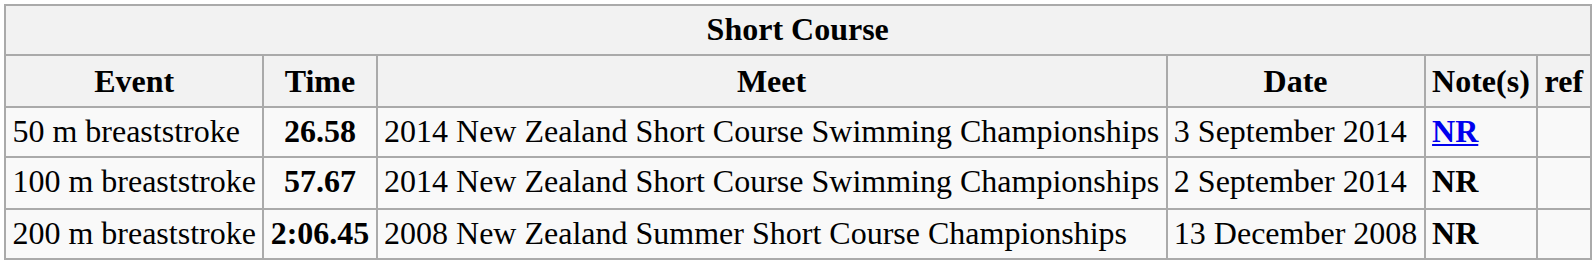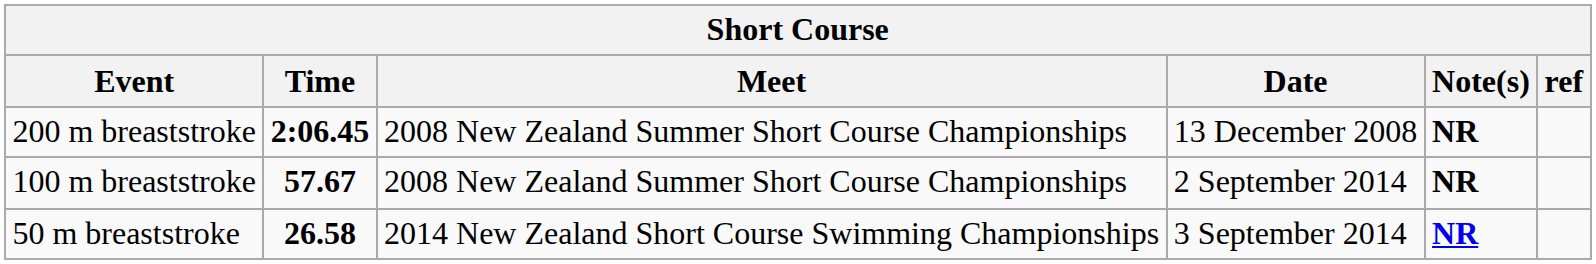 <table class="wikitable">
 <tr style="background:#eee;">
 <th colspan="6">Short Course</th>
 </tr>
 <tr style="background:#eee;">
 <th>Event</th>
 <th>Time</th>
 <th>Meet</th>
 <th>Date</th>
 <th>Note(s)</th>
 <th>ref</th>
 </tr>
 <tr>
+<td>200 m breaststroke</td>
+<td style="text-align:center;"><strong>2:06.45</strong></td>
+<td>2008 New Zealand Summer Short Course Championships</td>
+<td>13 December 2008</td>
+<td><strong>NR</strong></td>
+<td></td>
+</tr>
+<tr>
+<td>100 m breaststroke</td>
+<td style="text-align:center;"><strong>57.67</strong></td>
+<td>2008 New Zealand Summer Short Course Championships</td>
+<td>2 September 2014</td>
+<td><strong>NR</strong></td>
+<td></td>
+</tr>
+<tr>
 <td>50 m breaststroke</td>
 <td style="text-align:center;"><strong>26.58</strong></td>
 <td>2014 New Zealand Short Course Swimming Championships</td>
 <td>3 September 2014</td>
 <td><strong><a href='#'>NR</a></strong></td>
 <td></td>
 </tr>
-<tr>
-<td>100 m breaststroke</td>
-<td style="text-align:center;"><strong>57.67</strong></td>
-<td>2014 New Zealand Short Course Swimming Championships</td>
-<td>2 September 2014</td>
-<td><strong>NR</strong></td>
-<td></td>
-</tr>
-<tr>
-<td>200 m breaststroke</td>
-<td style="text-align:center;"><strong>2:06.45</strong></td>
-<td>2008 New Zealand Summer Short Course Championships</td>
-<td>13 December 2008</td>
-<td><strong>NR</strong></td>
-<td></td>
-</tr>
 </table>
